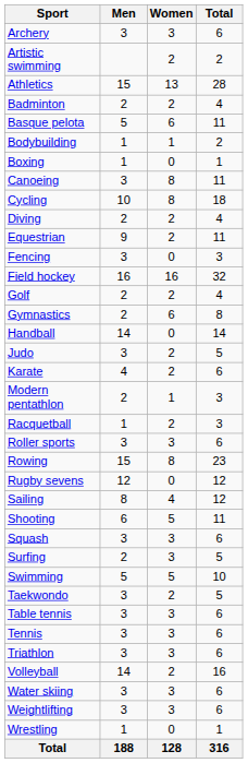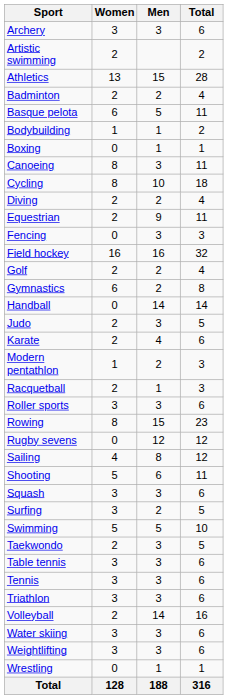 <table class="wikitable sortable" style="text-align:center;">
 <tr>
 <th width=120>Sport</th>
+<th width=55>Women</th>
 <th width=55>Men</th>
-<th width=55>Women</th>
 <th width=55>Total</th>
 </tr>
 <tr>
 <td align=left><a href='#'>Archery</a></td>
 <td>3</td>
 <td>3</td>
 <td>6</td>
 </tr>
 <tr>
 <td align=left><a href='#'>Artistic swimming</a></td>
+<td>2</td>
 <td></td>
-<td>2</td>
 <td>2</td>
 </tr>
 <tr>
 <td align=left><a href='#'>Athletics</a></td>
+<td>13</td>
 <td>15</td>
-<td>13</td>
 <td>28</td>
 </tr>
 <tr>
 <td align=left><a href='#'>Badminton</a></td>
 <td>2</td>
 <td>2</td>
 <td>4</td>
 </tr>
 <tr>
 <td align=left><a href='#'>Basque pelota</a></td>
+<td>6</td>
 <td>5</td>
-<td>6</td>
 <td>11</td>
 </tr>
 <tr>
 <td align=left><a href='#'>Bodybuilding</a></td>
 <td>1</td>
 <td>1</td>
 <td>2</td>
 </tr>
 <tr>
 <td align=left><a href='#'>Boxing</a></td>
+<td>0</td>
 <td>1</td>
-<td>0</td>
 <td>1</td>
 </tr>
 <tr>
 <td align=left><a href='#'>Canoeing</a></td>
+<td>8</td>
 <td>3</td>
-<td>8</td>
 <td>11</td>
 </tr>
 <tr>
 <td align=left><a href='#'>Cycling</a></td>
+<td>8</td>
 <td>10</td>
-<td>8</td>
 <td>18</td>
 </tr>
 <tr>
 <td align=left><a href='#'>Diving</a></td>
 <td>2</td>
 <td>2</td>
 <td>4</td>
 </tr>
 <tr>
 <td align=left><a href='#'>Equestrian</a></td>
+<td>2</td>
 <td>9</td>
-<td>2</td>
 <td>11</td>
 </tr>
 <tr>
 <td align=left><a href='#'>Fencing</a></td>
+<td>0</td>
 <td>3</td>
-<td>0</td>
 <td>3</td>
 </tr>
 <tr>
 <td align=left><a href='#'>Field hockey</a></td>
 <td>16</td>
 <td>16</td>
 <td>32</td>
 </tr>
 <tr>
 <td align=left><a href='#'>Golf</a></td>
 <td>2</td>
 <td>2</td>
 <td>4</td>
 </tr>
 <tr>
 <td align=left><a href='#'>Gymnastics</a></td>
+<td>6</td>
 <td>2</td>
-<td>6</td>
 <td>8</td>
 </tr>
 <tr>
 <td align=left><a href='#'>Handball</a></td>
+<td>0</td>
 <td>14</td>
-<td>0</td>
 <td>14</td>
 </tr>
 <tr>
 <td align=left><a href='#'>Judo</a></td>
+<td>2</td>
 <td>3</td>
-<td>2</td>
 <td>5</td>
 </tr>
 <tr>
 <td align=left><a href='#'>Karate</a></td>
+<td>2</td>
 <td>4</td>
-<td>2</td>
 <td>6</td>
 </tr>
 <tr>
 <td align=left><a href='#'>Modern pentathlon</a></td>
+<td>1</td>
 <td>2</td>
-<td>1</td>
 <td>3</td>
 </tr>
 <tr>
 <td align=left><a href='#'>Racquetball</a></td>
+<td>2</td>
 <td>1</td>
-<td>2</td>
 <td>3</td>
 </tr>
 <tr>
 <td align=left><a href='#'>Roller sports</a></td>
 <td>3</td>
 <td>3</td>
 <td>6</td>
 </tr>
 <tr>
 <td align=left><a href='#'>Rowing</a></td>
+<td>8</td>
 <td>15</td>
-<td>8</td>
 <td>23</td>
 </tr>
 <tr>
 <td align=left><a href='#'>Rugby sevens</a></td>
+<td>0</td>
 <td>12</td>
-<td>0</td>
 <td>12</td>
 </tr>
 <tr>
 <td align=left><a href='#'>Sailing</a></td>
+<td>4</td>
 <td>8</td>
-<td>4</td>
 <td>12</td>
 </tr>
 <tr>
 <td align=left><a href='#'>Shooting</a></td>
+<td>5</td>
 <td>6</td>
-<td>5</td>
 <td>11</td>
 </tr>
 <tr>
 <td align=left><a href='#'>Squash</a></td>
 <td>3</td>
 <td>3</td>
 <td>6</td>
 </tr>
 <tr>
 <td align=left><a href='#'>Surfing</a></td>
+<td>3</td>
 <td>2</td>
-<td>3</td>
 <td>5</td>
 </tr>
 <tr>
 <td align=left><a href='#'>Swimming</a></td>
 <td>5</td>
 <td>5</td>
 <td>10</td>
 </tr>
 <tr>
 <td align=left><a href='#'>Taekwondo</a></td>
+<td>2</td>
 <td>3</td>
-<td>2</td>
 <td>5</td>
 </tr>
 <tr>
 <td align=left><a href='#'>Table tennis</a></td>
 <td>3</td>
 <td>3</td>
 <td>6</td>
 </tr>
 <tr>
 <td align=left><a href='#'>Tennis</a></td>
 <td>3</td>
 <td>3</td>
 <td>6</td>
 </tr>
 <tr>
 <td align=left><a href='#'>Triathlon</a></td>
 <td>3</td>
 <td>3</td>
 <td>6</td>
 </tr>
 <tr>
 <td align=left><a href='#'>Volleyball</a></td>
+<td>2</td>
 <td>14</td>
-<td>2</td>
 <td>16</td>
 </tr>
 <tr>
 <td align=left><a href='#'>Water skiing</a></td>
 <td>3</td>
 <td>3</td>
 <td>6</td>
 </tr>
 <tr>
 <td align=left><a href='#'>Weightlifting</a></td>
 <td>3</td>
 <td>3</td>
 <td>6</td>
 </tr>
 <tr>
 <td align=left><a href='#'>Wrestling</a></td>
+<td>0</td>
 <td>1</td>
-<td>0</td>
 <td>1</td>
 </tr>
 <tr>
 <th>Total</th>
+<th>128</th>
 <th>188</th>
-<th>128</th>
 <th>316</th>
 </tr>
 </table>
